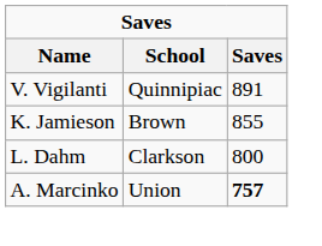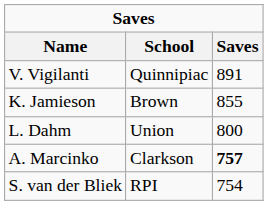 <table class="wikitable">
 <tr>
 <td colspan=3 style="text-align:center;"><strong>Saves</strong></td>
 </tr>
 <tr>
 <th>Name</th>
 <th>School</th>
 <th>Saves</th>
 </tr>
 <tr>
 <td>V. Vigilanti</td>
 <td>Quinnipiac</td>
 <td>891</td>
 </tr>
 <tr>
 <td>K. Jamieson</td>
 <td>Brown</td>
 <td>855</td>
 </tr>
 <tr>
 <td>L. Dahm</td>
-<td>Clarkson</td>
+<td>Union</td>
 <td>800</td>
 </tr>
 <tr>
 <td>A. Marcinko</td>
-<td>Union</td>
+<td>Clarkson</td>
 <td><strong>757</strong></td>
 </tr>
+<tr>
+<td>S. van der Bliek</td>
+<td>RPI</td>
+<td>754</td>
+</tr>
 </table>
